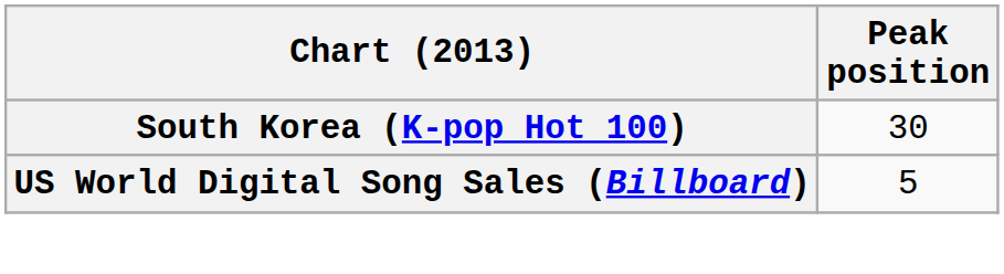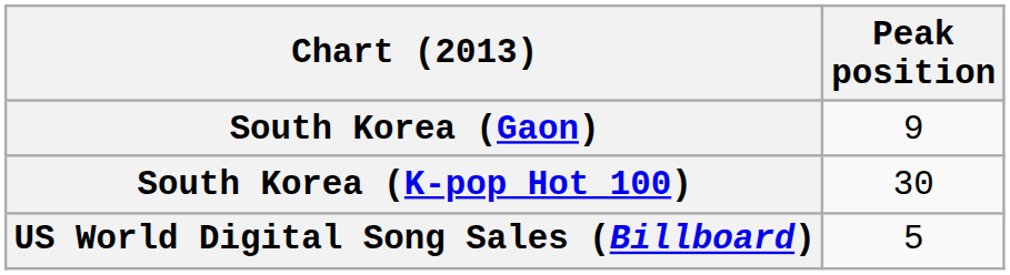 <table class="wikitable sortable plainrowheaders" style="text-align:center">
 <tr>
 <th scope="col">Chart (2013)</th>
 <th scope="col">Peak<br>position</th>
+</tr>
+<tr>
+<th scope="row">South Korea (<a href='#'>Gaon</a>)</th>
+<td>9</td>
 </tr>
 <tr>
 <th scope="row">South Korea (<a href='#'>K-pop Hot 100</a>)</th>
 <td>30</td>
 </tr>
 <tr>
 <th scope="row">US World Digital Song Sales (<em><a href='#'>Billboard</a></em>)</th>
 <td>5</td>
 </tr>
 </table>
